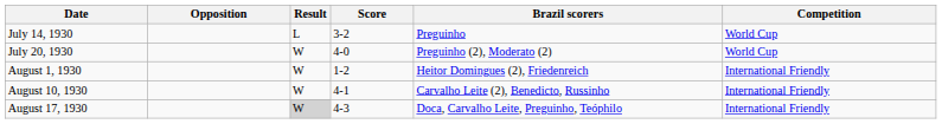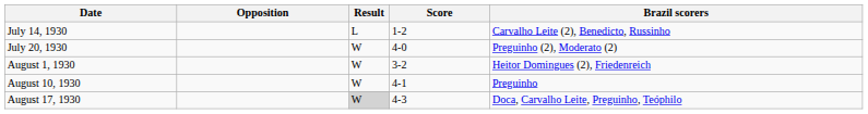 <table class="wikitable" style="text-align: left;">
 <tr>
 <th width=12%>Date</th>
 <th width=12%>Opposition</th>
 <th width=1%>Result</th>
 <th width=7%>Score</th>
 <th width=26%>Brazil scorers</th>
-<th width=18%>Competition</th>
 </tr>
 <tr>
 <td>July 14, 1930</td>
 <td></td>
 <td>L</td>
-<td>3-2</td>
-<td><a href='#'>Preguinho</a></td>
-<td><a href='#'>World Cup</a></td>
+<td>1-2</td>
+<td><a href='#'>Carvalho Leite</a> (2), <a href='#'>Benedicto</a>, <a href='#'>Russinho</a></td>
 </tr>
 <tr>
 <td>July 20, 1930</td>
 <td></td>
 <td>W</td>
 <td>4-0</td>
 <td><a href='#'>Preguinho</a> (2), <a href='#'>Moderato</a> (2)</td>
-<td><a href='#'>World Cup</a></td>
 </tr>
 <tr>
 <td>August 1, 1930</td>
 <td></td>
 <td>W</td>
-<td>1-2</td>
+<td>3-2</td>
 <td><a href='#'>Heitor Domingues</a> (2), <a href='#'>Friedenreich</a></td>
-<td><a href='#'>International Friendly</a></td>
 </tr>
 <tr>
 <td>August 10, 1930</td>
 <td></td>
 <td>W</td>
 <td>4-1</td>
-<td><a href='#'>Carvalho Leite</a> (2), <a href='#'>Benedicto</a>, <a href='#'>Russinho</a></td>
-<td><a href='#'>International Friendly</a></td>
+<td><a href='#'>Preguinho</a></td>
 </tr>
 <tr>
 <td>August 17, 1930</td>
 <td></td>
 <td style="background: lightgrey;">W</td>
 <td>4-3</td>
 <td><a href='#'>Doca</a>, <a href='#'>Carvalho Leite</a>, <a href='#'>Preguinho</a>, <a href='#'>Teóphilo</a></td>
-<td><a href='#'>International Friendly</a></td>
 </tr>
 </table>
